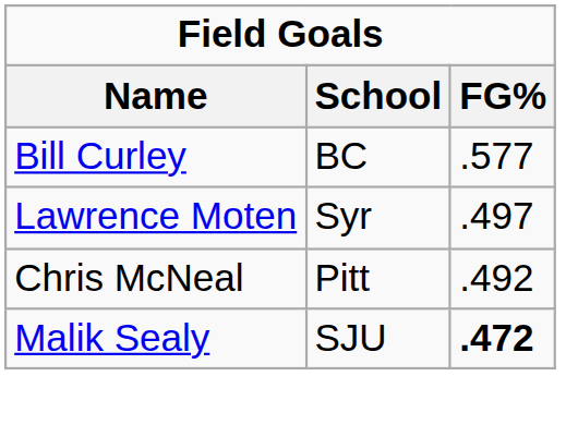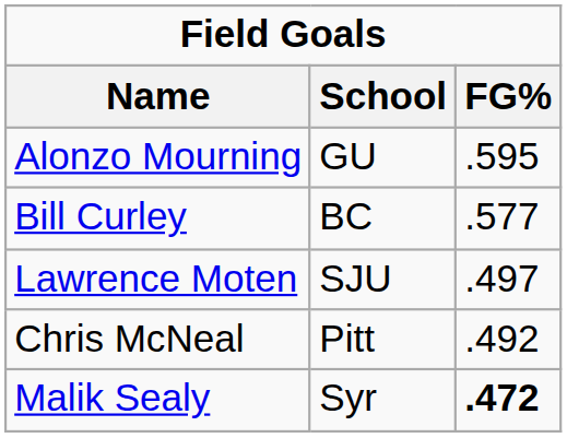 <table class="wikitable">
 <tr>
 <td colspan=3 style="text-align:center;"><strong>Field Goals</strong></td>
 </tr>
 <tr>
 <th>Name</th>
 <th>School</th>
 <th>FG%</th>
 </tr>
 <tr>
+<td><a href='#'>Alonzo Mourning</a></td>
+<td>GU</td>
+<td>.595</td>
+</tr>
+<tr>
 <td><a href='#'>Bill Curley</a></td>
 <td>BC</td>
 <td>.577</td>
 </tr>
 <tr>
 <td><a href='#'>Lawrence Moten</a></td>
-<td>Syr</td>
+<td>SJU</td>
 <td>.497</td>
 </tr>
 <tr>
 <td>Chris McNeal</td>
 <td>Pitt</td>
 <td>.492</td>
 </tr>
 <tr>
 <td><a href='#'>Malik Sealy</a></td>
-<td>SJU</td>
+<td>Syr</td>
 <td><strong>.472</strong></td>
 </tr>
 </table>
